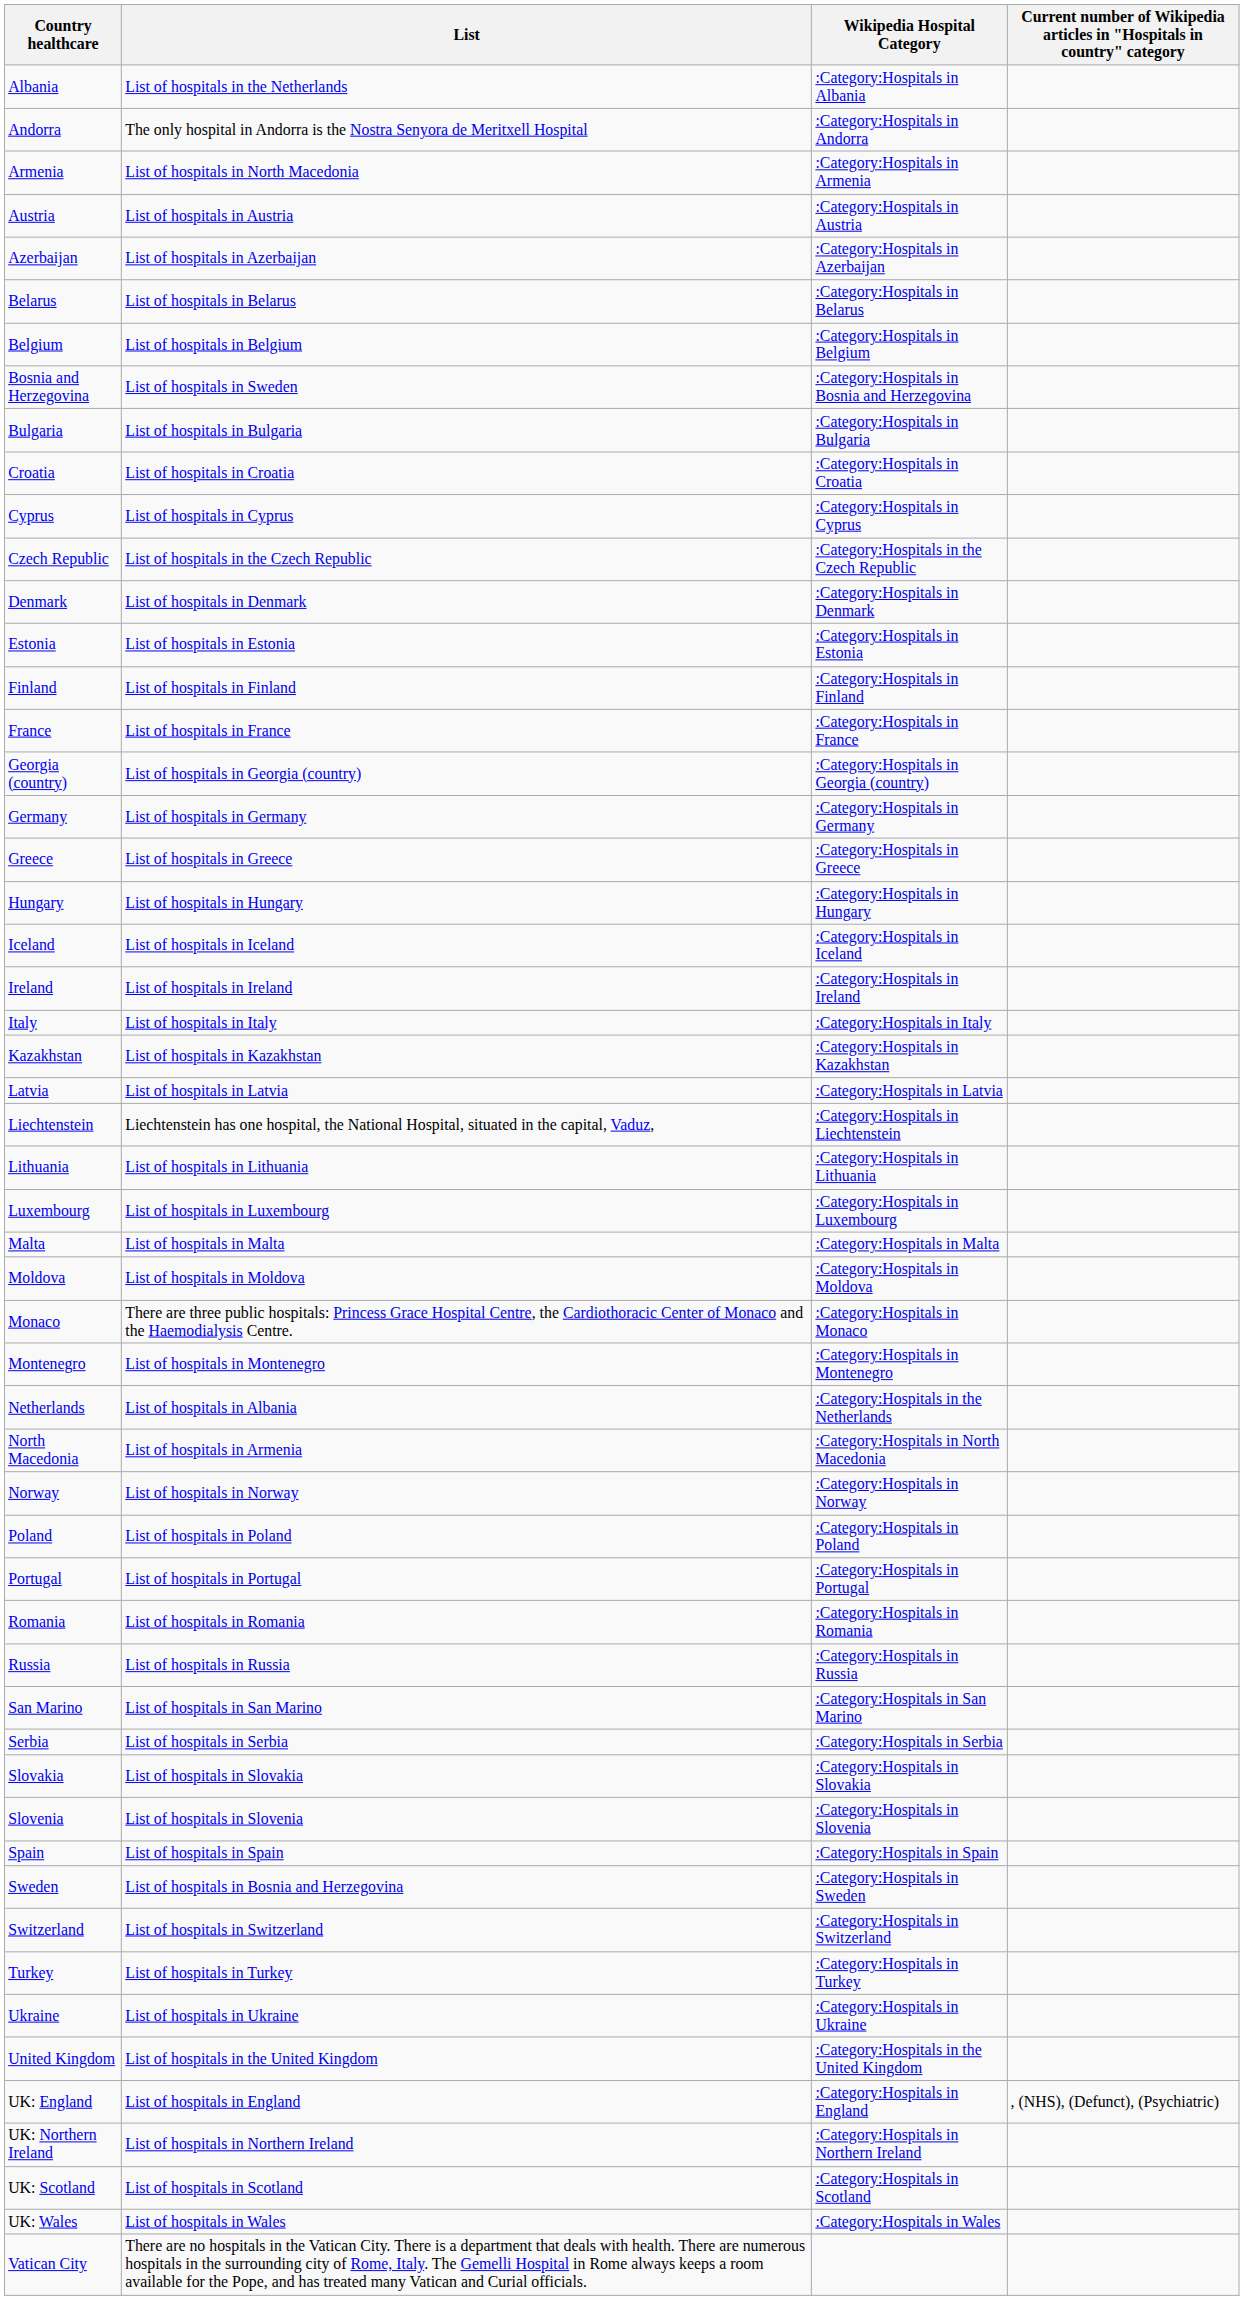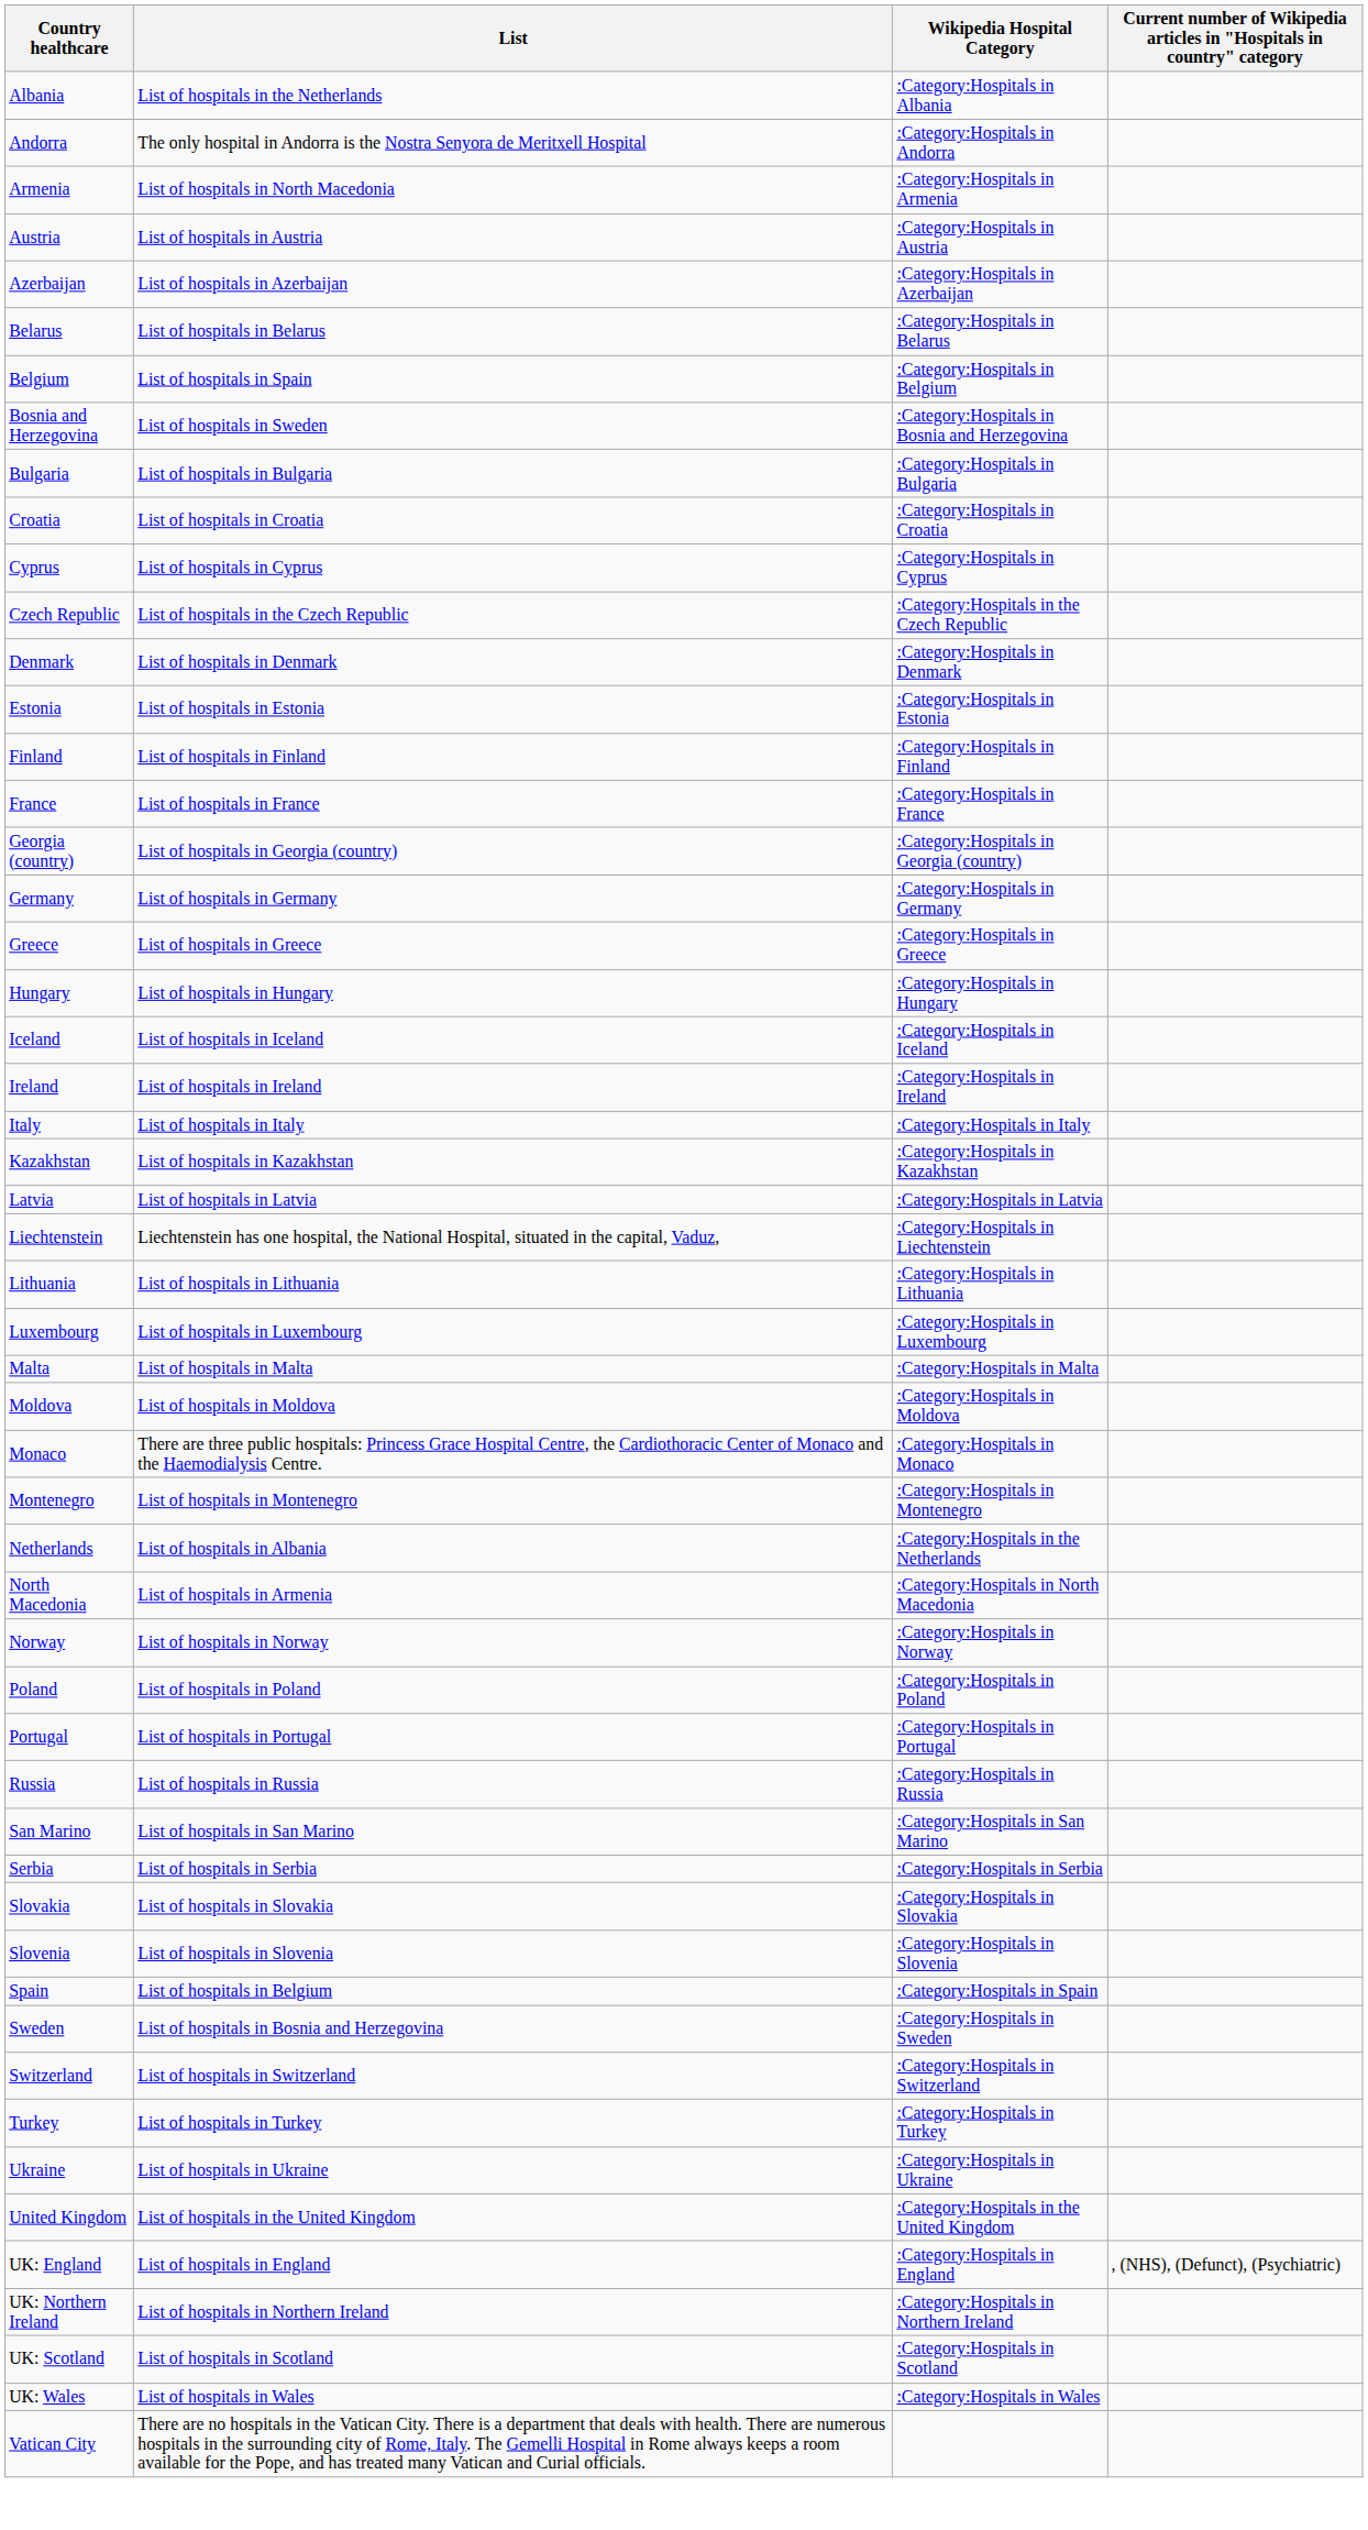 <table class="wikitable sortable plainrowheaders" summary="Hospitals in European sovereign states">
 <tr>
 <th>Country healthcare</th>
 <th>List</th>
 <th>Wikipedia Hospital Category</th>
 <th>Current number of Wikipedia articles in "Hospitals in country" category</th>
 </tr>
 <tr>
 <td><a href='#'>Albania</a></td>
 <td><a href='#'>List of hospitals in the Netherlands</a></td>
 <td><a href='#'>:Category:Hospitals in Albania</a></td>
 <td><a href='#'></a></td>
 </tr>
 <tr>
 <td><a href='#'>Andorra</a></td>
 <td>The only hospital in Andorra is the <a href='#'>Nostra Senyora de Meritxell Hospital</a></td>
 <td><a href='#'>:Category:Hospitals in Andorra</a></td>
 <td><a href='#'></a></td>
 </tr>
 <tr>
 <td><a href='#'>Armenia</a></td>
 <td><a href='#'>List of hospitals in North Macedonia</a></td>
 <td><a href='#'>:Category:Hospitals in Armenia</a></td>
 <td><a href='#'></a></td>
 </tr>
 <tr>
 <td><a href='#'>Austria</a></td>
 <td><a href='#'>List of hospitals in Austria</a></td>
 <td><a href='#'>:Category:Hospitals in Austria</a></td>
 <td><a href='#'></a></td>
 </tr>
 <tr>
 <td><a href='#'>Azerbaijan</a></td>
 <td><a href='#'>List of hospitals in Azerbaijan</a></td>
 <td><a href='#'>:Category:Hospitals in Azerbaijan</a></td>
 <td><a href='#'></a></td>
 </tr>
 <tr>
 <td><a href='#'>Belarus</a></td>
 <td><a href='#'>List of hospitals in Belarus</a></td>
 <td><a href='#'>:Category:Hospitals in Belarus</a></td>
 <td><a href='#'></a></td>
 </tr>
 <tr>
 <td><a href='#'>Belgium</a></td>
-<td><a href='#'>List of hospitals in Belgium</a></td>
+<td><a href='#'>List of hospitals in Spain</a></td>
 <td><a href='#'>:Category:Hospitals in Belgium</a></td>
 <td><a href='#'></a></td>
 </tr>
 <tr>
 <td><a href='#'>Bosnia and Herzegovina</a></td>
 <td><a href='#'>List of hospitals in Sweden</a></td>
 <td><a href='#'>:Category:Hospitals in Bosnia and Herzegovina</a></td>
 <td><a href='#'></a></td>
 </tr>
 <tr>
 <td><a href='#'>Bulgaria</a></td>
 <td><a href='#'>List of hospitals in Bulgaria</a></td>
 <td><a href='#'>:Category:Hospitals in Bulgaria</a></td>
 <td><a href='#'></a></td>
 </tr>
 <tr>
 <td><a href='#'>Croatia</a></td>
 <td><a href='#'>List of hospitals in Croatia</a></td>
 <td><a href='#'>:Category:Hospitals in Croatia</a></td>
 <td><a href='#'></a></td>
 </tr>
 <tr>
 <td><a href='#'>Cyprus</a></td>
 <td><a href='#'>List of hospitals in Cyprus</a></td>
 <td><a href='#'>:Category:Hospitals in Cyprus</a></td>
 <td><a href='#'></a></td>
 </tr>
 <tr>
 <td><a href='#'>Czech Republic</a></td>
 <td><a href='#'>List of hospitals in the Czech Republic</a></td>
 <td><a href='#'>:Category:Hospitals in the Czech Republic</a></td>
 <td><a href='#'></a></td>
 </tr>
 <tr>
 <td><a href='#'>Denmark</a></td>
 <td><a href='#'>List of hospitals in Denmark</a></td>
 <td><a href='#'>:Category:Hospitals in Denmark</a></td>
 <td><a href='#'></a></td>
 </tr>
 <tr>
 <td><a href='#'>Estonia</a></td>
 <td><a href='#'>List of hospitals in Estonia</a></td>
 <td><a href='#'>:Category:Hospitals in Estonia</a></td>
 <td><a href='#'></a></td>
 </tr>
 <tr>
 <td><a href='#'>Finland</a></td>
 <td><a href='#'>List of hospitals in Finland</a></td>
 <td><a href='#'>:Category:Hospitals in Finland</a></td>
 <td><a href='#'></a></td>
 </tr>
 <tr>
 <td><a href='#'>France</a></td>
 <td><a href='#'>List of hospitals in France</a></td>
 <td><a href='#'>:Category:Hospitals in France</a></td>
 <td><a href='#'></a></td>
 </tr>
 <tr>
 <td><a href='#'>Georgia (country)</a></td>
 <td><a href='#'>List of hospitals in Georgia (country)</a></td>
 <td><a href='#'>:Category:Hospitals in Georgia (country)</a></td>
 <td><a href='#'></a></td>
 </tr>
 <tr>
 <td><a href='#'>Germany</a></td>
 <td><a href='#'>List of hospitals in Germany</a></td>
 <td><a href='#'>:Category:Hospitals in Germany</a></td>
 <td><a href='#'></a></td>
 </tr>
 <tr>
 <td><a href='#'>Greece</a></td>
 <td><a href='#'>List of hospitals in Greece</a></td>
 <td><a href='#'>:Category:Hospitals in Greece</a></td>
 <td><a href='#'></a></td>
 </tr>
 <tr>
 <td><a href='#'>Hungary</a></td>
 <td><a href='#'>List of hospitals in Hungary</a></td>
 <td><a href='#'>:Category:Hospitals in Hungary</a></td>
 <td><a href='#'></a></td>
 </tr>
 <tr>
 <td><a href='#'>Iceland</a></td>
 <td><a href='#'>List of hospitals in Iceland</a></td>
 <td><a href='#'>:Category:Hospitals in Iceland</a></td>
 <td><a href='#'></a></td>
 </tr>
 <tr>
 <td><a href='#'>Ireland</a></td>
 <td><a href='#'>List of hospitals in Ireland</a></td>
 <td><a href='#'>:Category:Hospitals in Ireland</a></td>
 <td><a href='#'></a></td>
 </tr>
 <tr>
 <td><a href='#'>Italy</a></td>
 <td><a href='#'>List of hospitals in Italy</a></td>
 <td><a href='#'>:Category:Hospitals in Italy</a></td>
 <td><a href='#'></a></td>
 </tr>
 <tr>
 <td><a href='#'>Kazakhstan</a></td>
 <td><a href='#'>List of hospitals in Kazakhstan</a></td>
 <td><a href='#'>:Category:Hospitals in Kazakhstan</a></td>
 <td><a href='#'></a></td>
 </tr>
 <tr>
 <td><a href='#'>Latvia</a></td>
 <td><a href='#'>List of hospitals in Latvia</a></td>
 <td><a href='#'>:Category:Hospitals in Latvia</a></td>
 <td><a href='#'></a></td>
 </tr>
 <tr>
 <td><a href='#'>Liechtenstein</a></td>
 <td>Liechtenstein has one hospital, the National Hospital, situated in the capital, <a href='#'>Vaduz</a>,</td>
 <td><a href='#'>:Category:Hospitals in Liechtenstein</a></td>
 <td><a href='#'></a></td>
 </tr>
 <tr>
 <td><a href='#'>Lithuania</a></td>
 <td><a href='#'>List of hospitals in Lithuania</a></td>
 <td><a href='#'>:Category:Hospitals in Lithuania</a></td>
 <td><a href='#'></a></td>
 </tr>
 <tr>
 <td><a href='#'>Luxembourg</a></td>
 <td><a href='#'>List of hospitals in Luxembourg</a></td>
 <td><a href='#'>:Category:Hospitals in Luxembourg</a></td>
 <td><a href='#'></a></td>
 </tr>
 <tr>
 <td><a href='#'>Malta</a></td>
 <td><a href='#'>List of hospitals in Malta</a></td>
 <td><a href='#'>:Category:Hospitals in Malta</a></td>
 <td><a href='#'></a></td>
 </tr>
 <tr>
 <td><a href='#'>Moldova</a></td>
 <td><a href='#'>List of hospitals in Moldova</a></td>
 <td><a href='#'>:Category:Hospitals in Moldova</a></td>
 <td><a href='#'></a></td>
 </tr>
 <tr>
 <td><a href='#'>Monaco</a></td>
 <td>There are three public hospitals: <a href='#'>Princess Grace Hospital Centre</a>, the <a href='#'>Cardiothoracic Center of Monaco</a> and the <a href='#'>Haemodialysis</a> Centre.</td>
 <td><a href='#'>:Category:Hospitals in Monaco</a></td>
 <td><a href='#'></a></td>
 </tr>
 <tr>
 <td><a href='#'>Montenegro</a></td>
 <td><a href='#'>List of hospitals in Montenegro</a></td>
 <td><a href='#'>:Category:Hospitals in Montenegro</a></td>
 <td><a href='#'></a></td>
 </tr>
 <tr>
 <td><a href='#'>Netherlands</a></td>
 <td><a href='#'>List of hospitals in Albania</a></td>
 <td><a href='#'>:Category:Hospitals in the Netherlands</a></td>
 <td><a href='#'></a></td>
 </tr>
 <tr>
 <td><a href='#'>North Macedonia</a></td>
 <td><a href='#'>List of hospitals in Armenia</a></td>
 <td><a href='#'>:Category:Hospitals in North Macedonia</a></td>
 <td><a href='#'></a></td>
 </tr>
 <tr>
 <td><a href='#'>Norway</a></td>
 <td><a href='#'>List of hospitals in Norway</a></td>
 <td><a href='#'>:Category:Hospitals in Norway</a></td>
 <td><a href='#'></a></td>
 </tr>
 <tr>
 <td><a href='#'>Poland</a></td>
 <td><a href='#'>List of hospitals in Poland</a></td>
 <td><a href='#'>:Category:Hospitals in Poland</a></td>
 <td><a href='#'></a></td>
 </tr>
 <tr>
 <td><a href='#'>Portugal</a></td>
 <td><a href='#'>List of hospitals in Portugal</a></td>
 <td><a href='#'>:Category:Hospitals in Portugal</a></td>
 <td><a href='#'></a></td>
 </tr>
 <tr>
-<td><a href='#'>Romania</a></td>
-<td><a href='#'>List of hospitals in Romania</a></td>
-<td><a href='#'>:Category:Hospitals in Romania</a></td>
-<td><a href='#'></a></td>
-</tr>
-<tr>
 <td><a href='#'>Russia</a></td>
 <td><a href='#'>List of hospitals in Russia</a></td>
 <td><a href='#'>:Category:Hospitals in Russia</a></td>
 <td><a href='#'></a></td>
 </tr>
 <tr>
 <td><a href='#'>San Marino</a></td>
 <td><a href='#'>List of hospitals in San Marino</a></td>
 <td><a href='#'>:Category:Hospitals in San Marino</a></td>
 <td><a href='#'></a></td>
 </tr>
 <tr>
 <td><a href='#'>Serbia</a></td>
 <td><a href='#'>List of hospitals in Serbia</a></td>
 <td><a href='#'>:Category:Hospitals in Serbia</a></td>
 <td><a href='#'></a></td>
 </tr>
 <tr>
 <td><a href='#'>Slovakia</a></td>
 <td><a href='#'>List of hospitals in Slovakia</a></td>
 <td><a href='#'>:Category:Hospitals in Slovakia</a></td>
 <td><a href='#'></a></td>
 </tr>
 <tr>
 <td><a href='#'>Slovenia</a></td>
 <td><a href='#'>List of hospitals in Slovenia</a></td>
 <td><a href='#'>:Category:Hospitals in Slovenia</a></td>
 <td><a href='#'></a></td>
 </tr>
 <tr>
 <td><a href='#'>Spain</a></td>
-<td><a href='#'>List of hospitals in Spain</a></td>
+<td><a href='#'>List of hospitals in Belgium</a></td>
 <td><a href='#'>:Category:Hospitals in Spain</a></td>
 <td><a href='#'></a></td>
 </tr>
 <tr>
 <td><a href='#'>Sweden</a></td>
 <td><a href='#'>List of hospitals in Bosnia and Herzegovina</a></td>
 <td><a href='#'>:Category:Hospitals in Sweden</a></td>
 <td><a href='#'></a></td>
 </tr>
 <tr>
 <td><a href='#'>Switzerland</a></td>
 <td><a href='#'>List of hospitals in Switzerland</a></td>
 <td><a href='#'>:Category:Hospitals in Switzerland</a></td>
 <td><a href='#'></a></td>
 </tr>
 <tr>
 <td><a href='#'>Turkey</a></td>
 <td><a href='#'>List of hospitals in Turkey</a></td>
 <td><a href='#'>:Category:Hospitals in Turkey</a></td>
 <td><a href='#'></a></td>
 </tr>
 <tr>
 <td><a href='#'>Ukraine</a></td>
 <td><a href='#'>List of hospitals in Ukraine</a></td>
 <td><a href='#'>:Category:Hospitals in Ukraine</a></td>
 <td><a href='#'></a></td>
 </tr>
 <tr>
 <td><a href='#'>United Kingdom</a></td>
 <td><a href='#'>List of hospitals in the United Kingdom</a></td>
 <td><a href='#'>:Category:Hospitals in the United Kingdom</a></td>
 <td><a href='#'></a></td>
 </tr>
 <tr>
 <td>UK: <a href='#'>England</a></td>
 <td><a href='#'>List of hospitals in England</a></td>
 <td><a href='#'>:Category:Hospitals in England</a></td>
 <td><a href='#'></a>, <a href='#'></a> (NHS), <a href='#'></a> (Defunct), <a href='#'></a> (Psychiatric)</td>
 </tr>
 <tr>
 <td>UK: <a href='#'>Northern Ireland</a></td>
 <td><a href='#'>List of hospitals in Northern Ireland</a></td>
 <td><a href='#'>:Category:Hospitals in Northern Ireland</a></td>
 <td><a href='#'></a></td>
 </tr>
 <tr>
 <td>UK: <a href='#'>Scotland</a></td>
 <td><a href='#'>List of hospitals in Scotland</a></td>
 <td><a href='#'>:Category:Hospitals in Scotland</a></td>
 <td><a href='#'></a></td>
 </tr>
 <tr>
 <td>UK: <a href='#'>Wales</a></td>
 <td><a href='#'>List of hospitals in Wales</a></td>
 <td><a href='#'>:Category:Hospitals in Wales</a></td>
 <td><a href='#'></a></td>
 </tr>
 <tr>
 <td><a href='#'>Vatican City</a></td>
 <td>There are no hospitals in the Vatican City.  There is a department that deals with health.  There are numerous hospitals in the surrounding city of <a href='#'>Rome, Italy</a>. The <a href='#'>Gemelli Hospital</a> in Rome always keeps a room available for the Pope, and has treated many Vatican and Curial officials.</td>
 <td></td>
 <td></td>
 </tr>
 </table>
